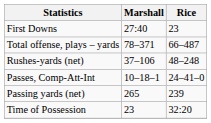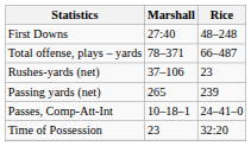 <table class="wikitable">
 <tr>
 <th>Statistics</th>
 <th>Marshall</th>
 <th>Rice</th>
 </tr>
 <tr>
 <td>First Downs</td>
 <td>27:40</td>
-<td>23</td>
+<td>48–248</td>
 </tr>
 <tr>
 <td>Total offense, plays – yards</td>
 <td>78–371</td>
 <td>66–487</td>
 </tr>
 <tr>
 <td>Rushes-yards (net)</td>
 <td>37–106</td>
-<td>48–248</td>
+<td>23</td>
+</tr>
+<tr>
+<td>Passing yards (net)</td>
+<td>265</td>
+<td>239</td>
 </tr>
 <tr>
 <td>Passes, Comp-Att-Int</td>
 <td>10–18–1</td>
 <td>24–41–0</td>
-</tr>
-<tr>
-<td>Passing yards (net)</td>
-<td>265</td>
-<td>239</td>
 </tr>
 <tr>
 <td>Time of Possession</td>
 <td>23</td>
 <td>32:20</td>
 </tr>
 <tr>
 </tr>
 </table>
